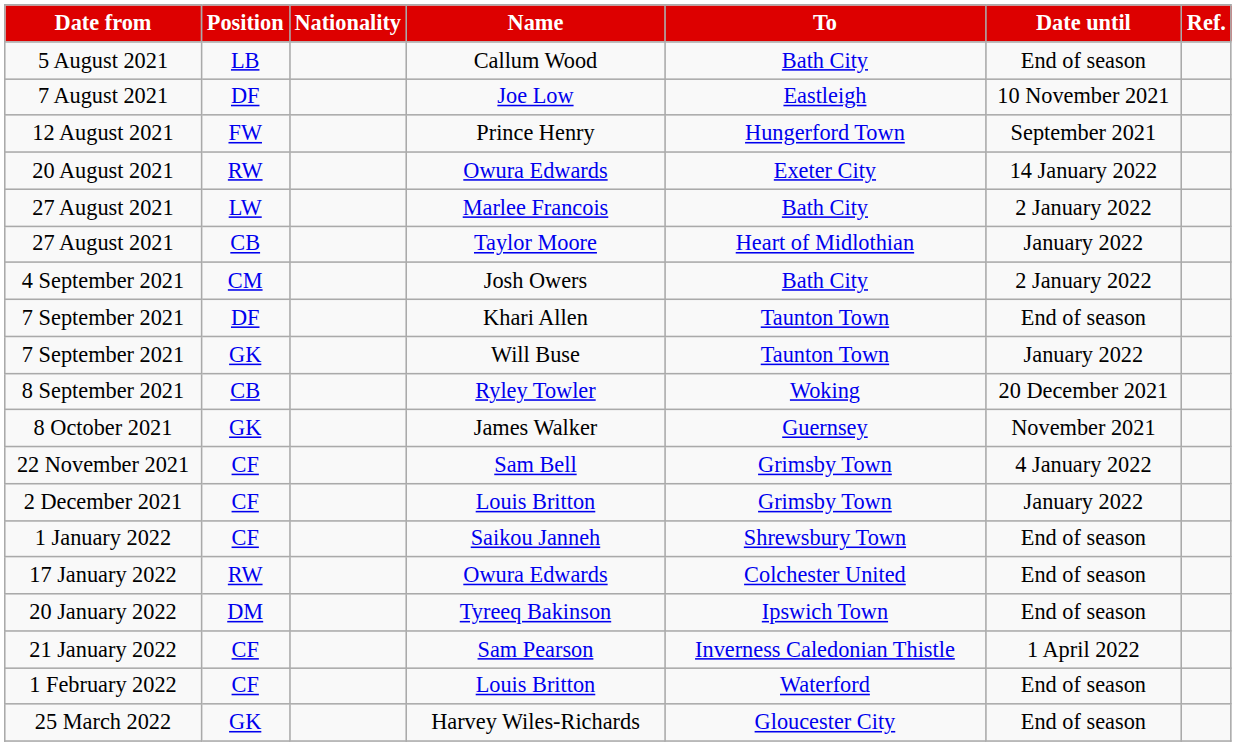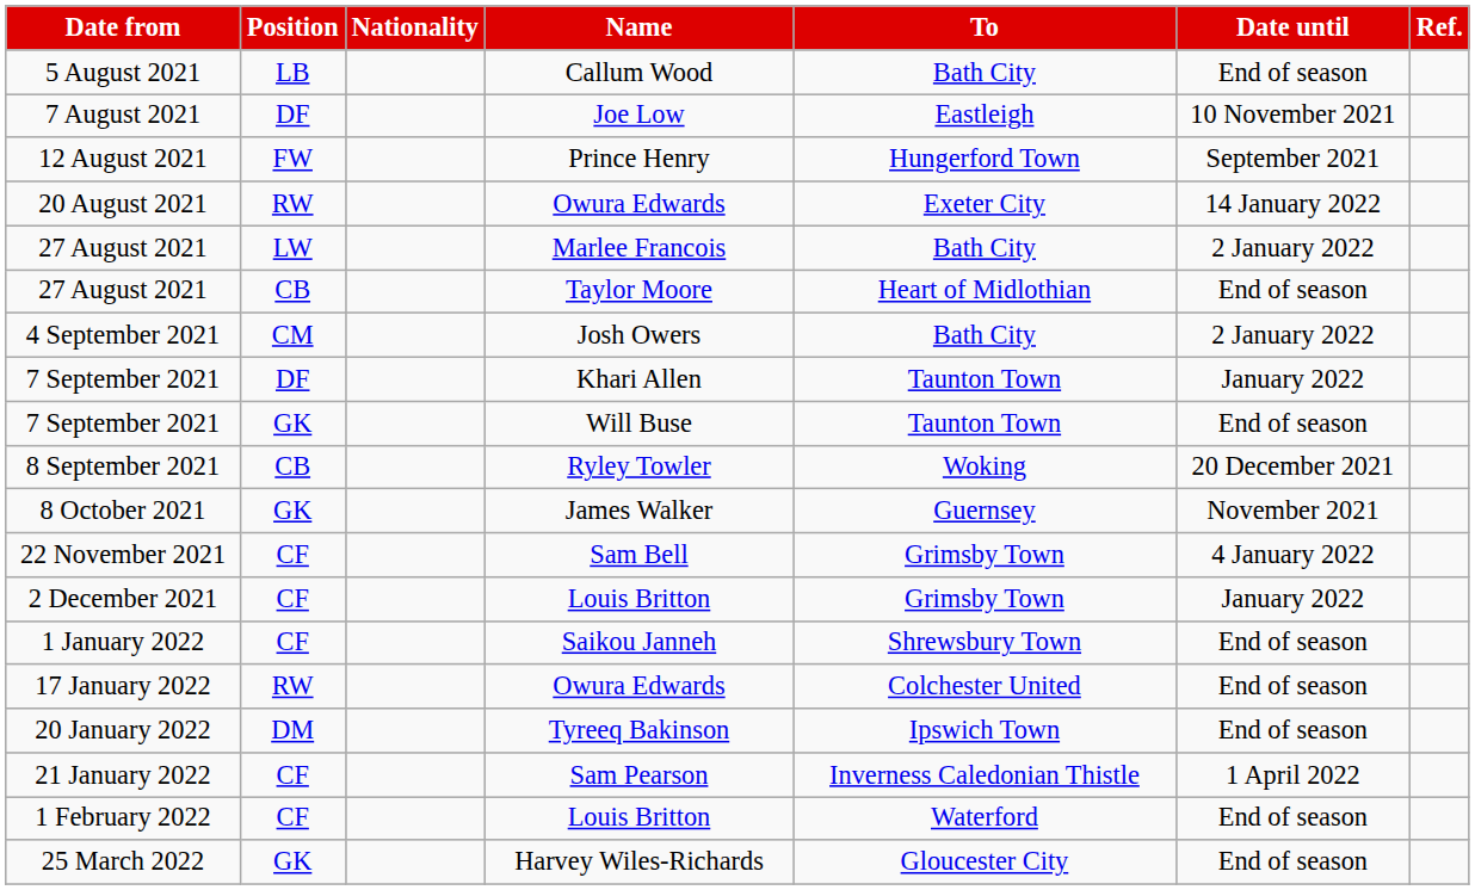 <table class="wikitable"  style="text-align:center; font-size:90%; ">
 <tr>
 <th style="background:#DD0000; color:#FFFFFF; width:120px;">Date from</th>
 <th style="background:#DD0000; color:#FFFFFF; width:50px;">Position</th>
 <th style="background:#DD0000; color:#FFFFFF; width:50px;">Nationality</th>
 <th style="background:#DD0000; color:#FFFFFF; width:160px;">Name</th>
 <th style="background:#DD0000; color:#FFFFFF; width:200px;">To</th>
 <th style="background:#DD0000; color:#FFFFFF; width:120px;">Date until</th>
 <th style="background:#DD0000; color:#FFFFFF; width:25px;">Ref.</th>
 </tr>
 <tr>
 <td>5 August 2021</td>
 <td><a href='#'>LB</a></td>
 <td></td>
 <td>Callum Wood</td>
 <td> <a href='#'>Bath City</a></td>
 <td>End of season</td>
 <td></td>
 </tr>
 <tr>
 <td>7 August 2021</td>
 <td><a href='#'>DF</a></td>
 <td></td>
 <td><a href='#'>Joe Low</a></td>
 <td> <a href='#'>Eastleigh</a></td>
 <td>10 November 2021</td>
 <td></td>
 </tr>
 <tr>
 <td>12 August 2021</td>
 <td><a href='#'>FW</a></td>
 <td></td>
 <td>Prince Henry</td>
 <td> <a href='#'>Hungerford Town</a></td>
 <td>September 2021</td>
 <td></td>
 </tr>
 <tr>
 <td>20 August 2021</td>
 <td><a href='#'>RW</a></td>
 <td></td>
 <td><a href='#'>Owura Edwards</a></td>
 <td> <a href='#'>Exeter City</a></td>
 <td>14 January 2022</td>
 <td></td>
 </tr>
 <tr>
 <td>27 August 2021</td>
 <td><a href='#'>LW</a></td>
 <td></td>
 <td><a href='#'>Marlee Francois</a></td>
 <td> <a href='#'>Bath City</a></td>
 <td>2 January 2022</td>
 <td></td>
 </tr>
 <tr>
 <td>27 August 2021</td>
 <td><a href='#'>CB</a></td>
 <td></td>
 <td><a href='#'>Taylor Moore</a></td>
 <td> <a href='#'>Heart of Midlothian</a></td>
-<td>January 2022</td>
+<td>End of season</td>
 <td></td>
 </tr>
 <tr>
 <td>4 September 2021</td>
 <td><a href='#'>CM</a></td>
 <td></td>
 <td>Josh Owers</td>
 <td> <a href='#'>Bath City</a></td>
 <td>2 January 2022</td>
 <td></td>
 </tr>
 <tr>
 <td>7 September 2021</td>
 <td><a href='#'>DF</a></td>
 <td></td>
 <td>Khari Allen</td>
 <td> <a href='#'>Taunton Town</a></td>
-<td>End of season</td>
+<td>January 2022</td>
 <td></td>
 </tr>
 <tr>
 <td>7 September 2021</td>
 <td><a href='#'>GK</a></td>
 <td></td>
 <td>Will Buse</td>
 <td> <a href='#'>Taunton Town</a></td>
-<td>January 2022</td>
+<td>End of season</td>
 <td></td>
 </tr>
 <tr>
 <td>8 September 2021</td>
 <td><a href='#'>CB</a></td>
 <td></td>
 <td><a href='#'>Ryley Towler</a></td>
 <td> <a href='#'>Woking</a></td>
 <td>20 December 2021</td>
 <td></td>
 </tr>
 <tr>
 <td>8 October 2021</td>
 <td><a href='#'>GK</a></td>
 <td></td>
 <td>James Walker</td>
 <td> <a href='#'>Guernsey</a></td>
 <td>November 2021</td>
 <td></td>
 </tr>
 <tr>
 <td>22 November 2021</td>
 <td><a href='#'>CF</a></td>
 <td></td>
 <td><a href='#'>Sam Bell</a></td>
 <td> <a href='#'>Grimsby Town</a></td>
 <td>4 January 2022</td>
 <td></td>
 </tr>
 <tr>
 <td>2 December 2021</td>
 <td><a href='#'>CF</a></td>
 <td></td>
 <td><a href='#'>Louis Britton</a></td>
 <td> <a href='#'>Grimsby Town</a></td>
 <td>January 2022</td>
 <td></td>
 </tr>
 <tr>
 <td>1 January 2022</td>
 <td><a href='#'>CF</a></td>
 <td></td>
 <td><a href='#'>Saikou Janneh</a></td>
 <td> <a href='#'>Shrewsbury Town</a></td>
 <td>End of season</td>
 <td></td>
 </tr>
 <tr>
 <td>17 January 2022</td>
 <td><a href='#'>RW</a></td>
 <td></td>
 <td><a href='#'>Owura Edwards</a></td>
 <td> <a href='#'>Colchester United</a></td>
 <td>End of season</td>
 <td></td>
 </tr>
 <tr>
 <td>20 January 2022</td>
 <td><a href='#'>DM</a></td>
 <td></td>
 <td><a href='#'>Tyreeq Bakinson</a></td>
 <td> <a href='#'>Ipswich Town</a></td>
 <td>End of season</td>
 <td></td>
 </tr>
 <tr>
 <td>21 January 2022</td>
 <td><a href='#'>CF</a></td>
 <td></td>
 <td><a href='#'>Sam Pearson</a></td>
 <td> <a href='#'>Inverness Caledonian Thistle</a></td>
 <td>1 April 2022</td>
 <td></td>
 </tr>
 <tr>
 <td>1 February 2022</td>
 <td><a href='#'>CF</a></td>
 <td></td>
 <td><a href='#'>Louis Britton</a></td>
 <td> <a href='#'>Waterford</a></td>
 <td>End of season</td>
 <td></td>
 </tr>
 <tr>
 <td>25 March 2022</td>
 <td><a href='#'>GK</a></td>
 <td></td>
 <td>Harvey Wiles-Richards</td>
 <td> <a href='#'>Gloucester City</a></td>
 <td>End of season</td>
 <td></td>
 </tr>
 </table>
